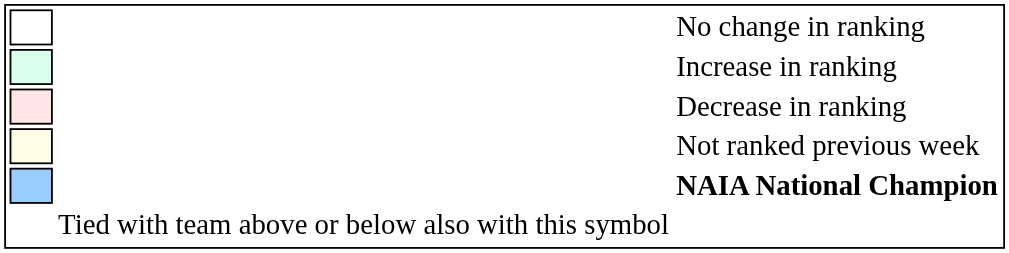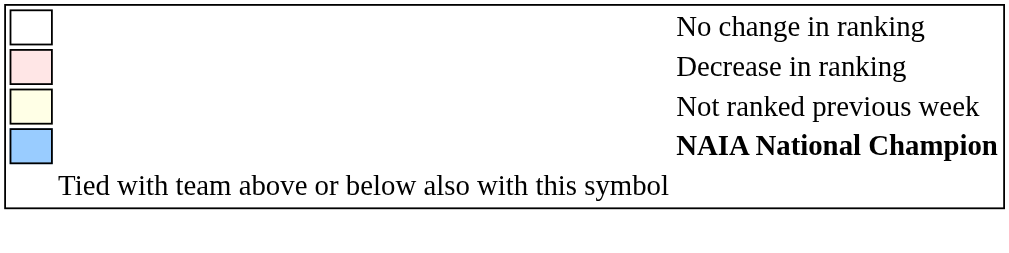 <table style="border:1px solid black;"  align=center>
 <tr>
 <td style="background:#ffffff; width:20px; border:1px solid black;"></td>
 <td> </td>
 <td>No change in ranking</td>
-</tr>
-<tr>
-<td style="background:#D8FFEB; width:20px; border:1px solid black;"></td>
-<td> </td>
-<td>Increase in ranking</td>
 </tr>
 <tr>
 <td style="background:#FFE6E6; width:20px; border:1px solid black;"></td>
 <td> </td>
 <td>Decrease in ranking</td>
 </tr>
 <tr>
 <td style="background:#FFFFE6; width:20px; border:1px solid black;"></td>
 <td> </td>
 <td>Not ranked previous week</td>
 </tr>
 <tr>
 <td style="background:#9cf; width:20px; border:1px solid black;"></td>
 <td> </td>
 <td><strong>NAIA National Champion</strong></td>
 </tr>
 <tr>
 <td></td>
 <td>Tied with team above or below also with this symbol</td>
 </tr>
 </table>
